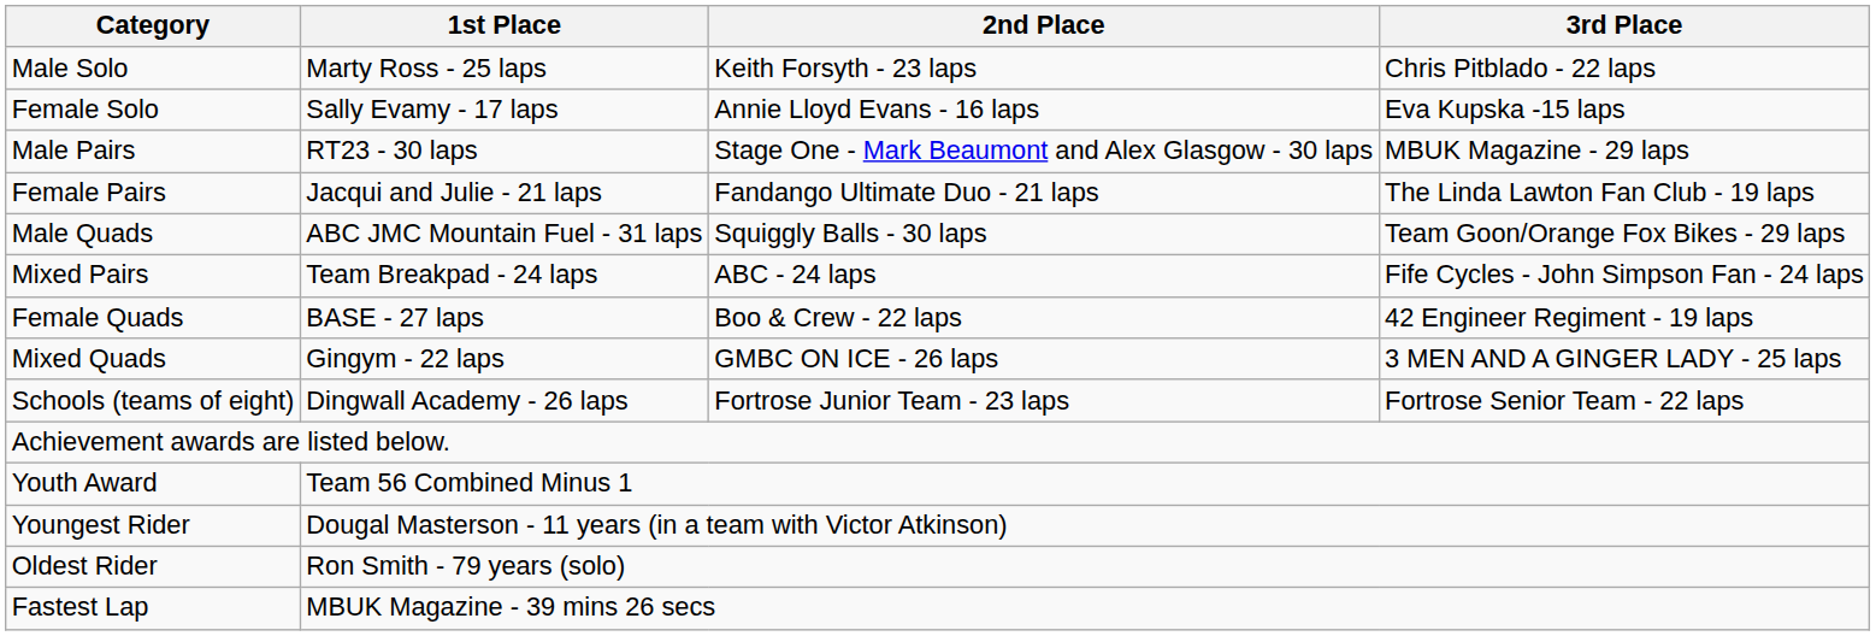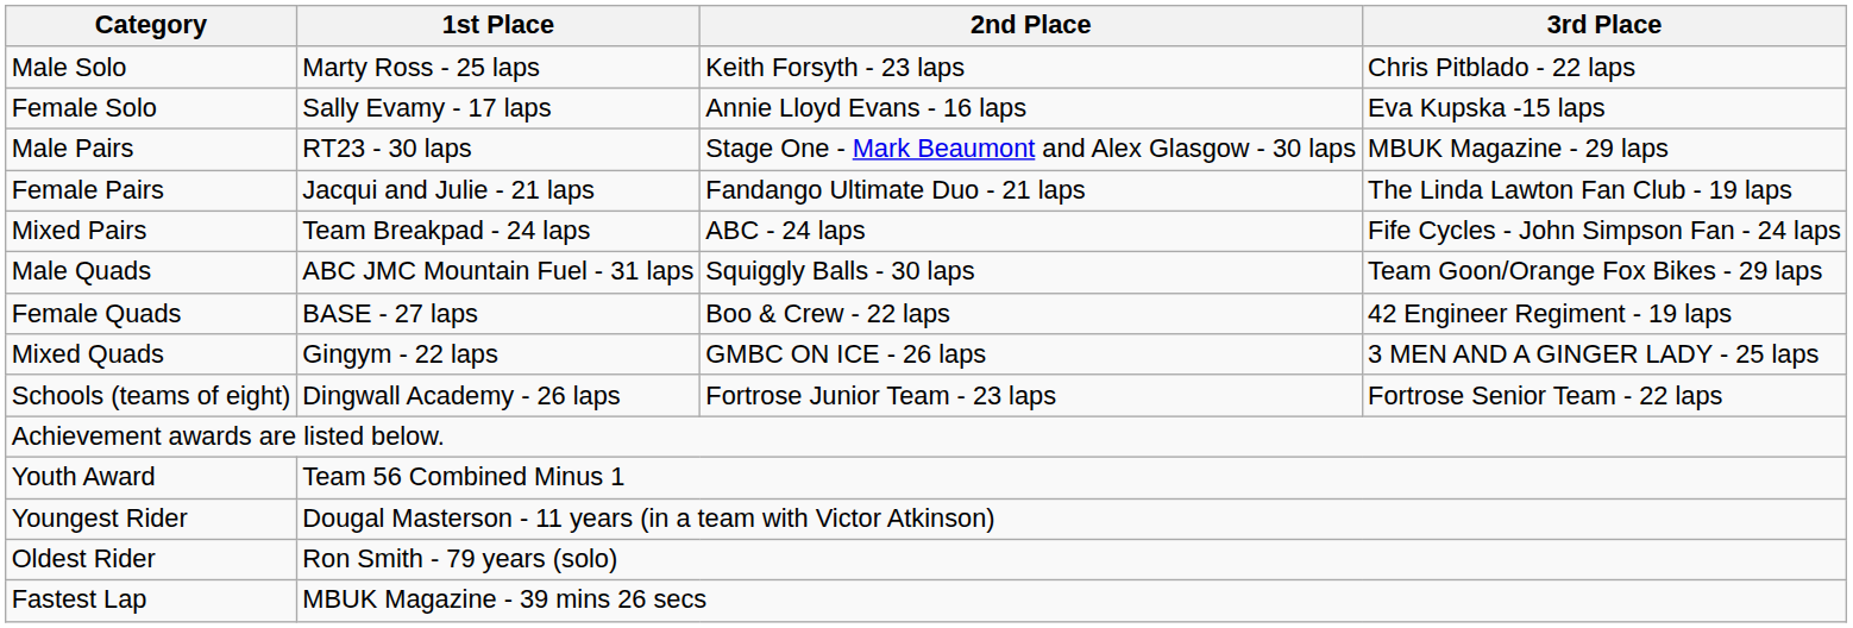 <table class="wikitable">
 <tr>
 <th>Category</th>
 <th>1st Place</th>
 <th>2nd Place</th>
 <th>3rd Place</th>
 </tr>
 <tr>
 <td>Male Solo</td>
 <td>Marty Ross - 25 laps</td>
 <td>Keith Forsyth - 23 laps</td>
 <td>Chris Pitblado - 22 laps</td>
 </tr>
 <tr>
 <td>Female Solo</td>
 <td>Sally Evamy - 17 laps</td>
 <td>Annie Lloyd Evans - 16 laps</td>
 <td>Eva Kupska -15 laps</td>
 </tr>
 <tr>
 <td>Male Pairs</td>
 <td>RT23 - 30 laps</td>
 <td>Stage One - <a href='#'>Mark Beaumont</a> and Alex Glasgow - 30 laps</td>
 <td>MBUK Magazine - 29 laps</td>
 </tr>
 <tr>
 <td>Female Pairs</td>
 <td>Jacqui and Julie - 21 laps</td>
 <td>Fandango Ultimate Duo - 21 laps</td>
 <td>The Linda Lawton Fan Club - 19 laps</td>
 </tr>
 <tr>
+<td>Mixed Pairs</td>
+<td>Team Breakpad - 24 laps</td>
+<td>ABC - 24 laps</td>
+<td>Fife Cycles - John Simpson Fan - 24 laps</td>
+</tr>
+<tr>
 <td>Male Quads</td>
 <td>ABC JMC Mountain Fuel - 31 laps</td>
 <td>Squiggly Balls - 30 laps</td>
 <td>Team Goon/Orange Fox Bikes - 29 laps</td>
-</tr>
-<tr>
-<td>Mixed Pairs</td>
-<td>Team Breakpad - 24 laps</td>
-<td>ABC - 24 laps</td>
-<td>Fife Cycles - John Simpson Fan - 24 laps</td>
 </tr>
 <tr>
 <td>Female Quads</td>
 <td>BASE - 27 laps</td>
 <td>Boo & Crew - 22 laps</td>
 <td>42 Engineer Regiment - 19 laps</td>
 </tr>
 <tr>
 <td>Mixed Quads</td>
 <td>Gingym - 22 laps</td>
 <td>GMBC ON ICE - 26 laps</td>
 <td>3 MEN AND A GINGER LADY - 25 laps</td>
 </tr>
 <tr>
 <td>Schools (teams of eight)</td>
 <td>Dingwall Academy - 26 laps</td>
 <td>Fortrose Junior Team - 23 laps</td>
 <td>Fortrose Senior Team - 22 laps</td>
 </tr>
 <tr>
 <td colspan="4">Achievement awards are listed below.</td>
 </tr>
 <tr>
 <td>Youth Award</td>
 <td colspan="3">Team 56 Combined Minus 1</td>
 </tr>
 <tr>
 <td>Youngest Rider</td>
 <td colspan="3">Dougal Masterson - 11 years (in a team with Victor Atkinson)</td>
 </tr>
 <tr>
 <td>Oldest Rider</td>
 <td colspan="3">Ron Smith - 79 years (solo)</td>
 </tr>
 <tr>
 <td>Fastest Lap</td>
 <td colspan="3">MBUK Magazine - 39 mins 26 secs</td>
 </tr>
 </table>
